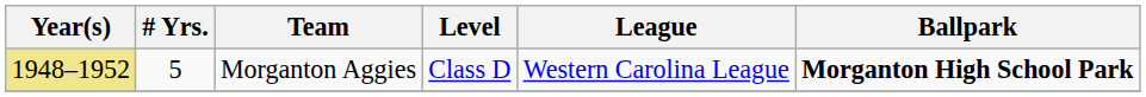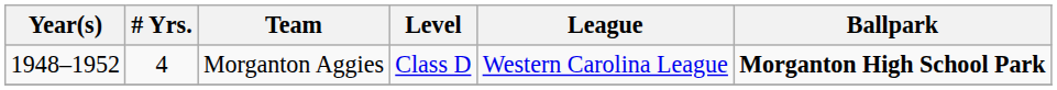 <table class="wikitable" style="text-align:center; font-size: 95%;">
 <tr>
 <th>Year(s)</th>
 <th># Yrs.</th>
 <th>Team</th>
 <th>Level</th>
 <th>League</th>
 <th>Ballpark</th>
 </tr>
 <tr>
-<td style="background: khaki;">1948–1952</td>
-<td>5</td>
+<td>1948–1952</td>
+<td>4</td>
 <td>Morganton Aggies</td>
 <td><a href='#'>Class D</a></td>
 <td><a href='#'>Western Carolina League</a></td>
 <td><strong>Morganton High School Park</strong></td>
 </tr>
 <tr>
 </tr>
 </table>
